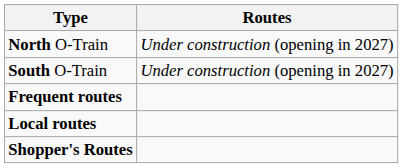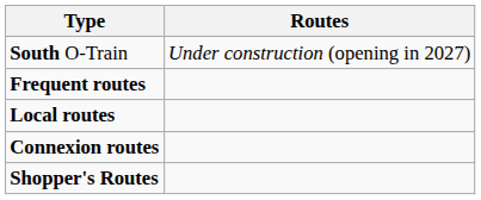 <table class="wikitable">
 <tr>
 <th>Type</th>
 <th>Routes</th>
-</tr>
-<tr>
-<td><strong>North</strong> O-Train</td>
-<td> <em>Under construction</em> (opening in 2027)</td>
 </tr>
 <tr>
 <td><strong>South</strong> O-Train</td>
 <td> <em>Under construction</em> (opening in 2027)</td>
 </tr>
 <tr>
 <td><strong>Frequent routes</strong></td>
 <td> </td>
 </tr>
 <tr>
 <td><strong>Local routes</strong></td>
 <td> </td>
 </tr>
 <tr>
+<td><strong>Connexion routes</strong></td>
+<td>        </td>
+</tr>
+<tr>
 <td><strong>Shopper's Routes</strong></td>
 <td></td>
 </tr>
 </table>
